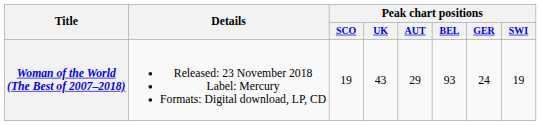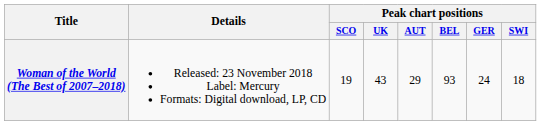 <table class="wikitable plainrowheaders" style="text-align:center;">
 <tr>
 <th scope="col" rowspan="2">Title</th>
 <th scope="col" rowspan="2">Details</th>
 <th scope="col" colspan="6">Peak chart positions</th>
 </tr>
 <tr>
 <th scope="col" style="width:3em;font-size:85%;"><a href='#'>SCO</a><br></th>
 <th scope="col" style="width:3em;font-size:85%;"><a href='#'>UK</a><br></th>
 <th scope="col" style="width:3em;font-size:85%;"><a href='#'>AUT</a><br></th>
 <th scope="col" style="width:3em;font-size:85%;"><a href='#'>BEL</a><br></th>
 <th scope="col" style="width:3em;font-size:85%;"><a href='#'>GER</a><br></th>
 <th scope="col" style="width:3em;font-size:85%;"><a href='#'>SWI</a><br></th>
 </tr>
 <tr>
 <th scope="row"><em><a href='#'>Woman of the World<br>(The Best of 2007–2018)</a></em></th>
 <td><br><ul><li>Released: 23 November 2018</li><li>Label: Mercury</li><li>Formats: Digital download, LP, CD</li></ul></td>
 <td>19</td>
 <td>43</td>
 <td>29</td>
 <td>93</td>
 <td>24</td>
-<td>19</td>
+<td>18</td>
 </tr>
 </table>
